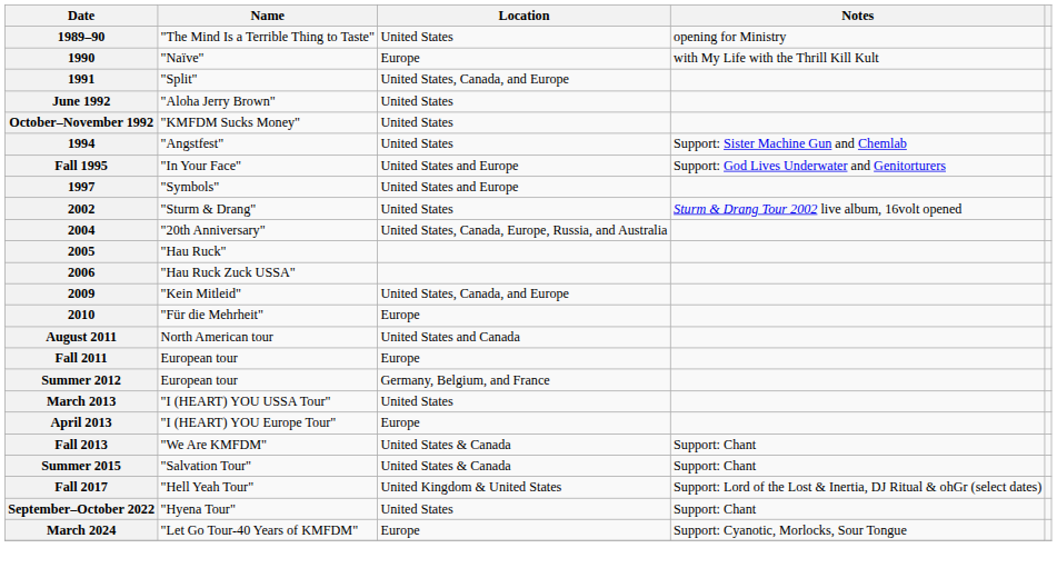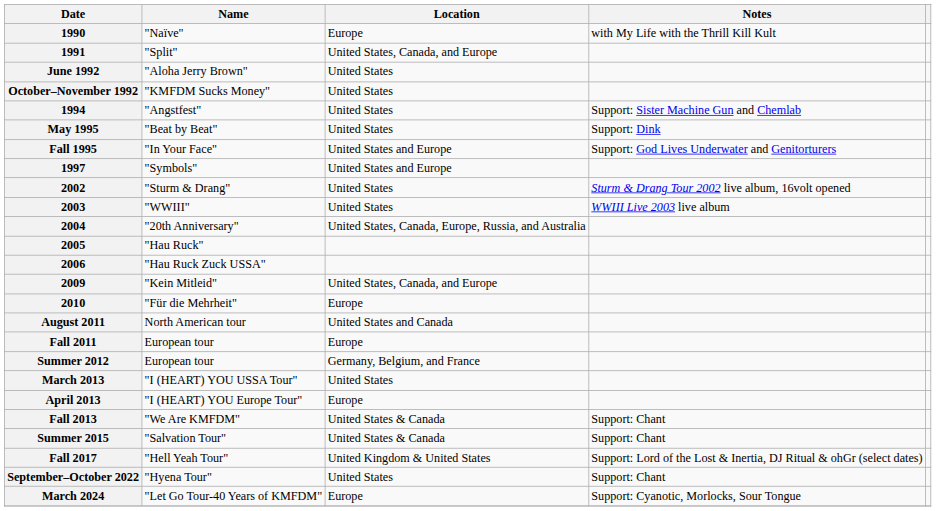 <table class="wikitable plainrowheaders">
 <tr>
 <th scope="col">Date</th>
 <th scope="col">Name</th>
 <th scope="col">Location</th>
 <th scope="col">Notes</th>
 <th scope="col"></th>
-</tr>
-<tr>
-<th scope="row">1989–90</th>
-<td>"The Mind Is a Terrible Thing to Taste"</td>
-<td>United States</td>
-<td>opening for Ministry</td>
-<td></td>
 </tr>
 <tr>
 <th scope="row">1990</th>
 <td>"Naïve"</td>
 <td>Europe</td>
 <td>with My Life with the Thrill Kill Kult</td>
 <td></td>
 </tr>
 <tr>
 <th scope="row">1991</th>
 <td>"Split"</td>
 <td>United States, Canada, and Europe</td>
 <td></td>
 <td></td>
 </tr>
 <tr>
 <th scope="row">June 1992</th>
 <td>"Aloha Jerry Brown"</td>
 <td>United States</td>
 <td></td>
 <td></td>
 </tr>
 <tr>
 <th scope="row">October–November 1992</th>
 <td>"KMFDM Sucks Money"</td>
 <td>United States</td>
 <td></td>
 <td></td>
 </tr>
 <tr>
 <th scope="row">1994</th>
 <td>"Angstfest"</td>
 <td>United States</td>
 <td>Support: <a href='#'>Sister Machine Gun</a> and <a href='#'>Chemlab</a></td>
 <td></td>
 </tr>
 <tr>
+<th scope="row">May 1995</th>
+<td>"Beat by Beat"</td>
+<td>United States</td>
+<td>Support: <a href='#'>Dink</a></td>
+<td></td>
+</tr>
+<tr>
 <th scope="row">Fall 1995</th>
 <td>"In Your Face"</td>
 <td>United States and Europe</td>
 <td>Support: <a href='#'>God Lives Underwater</a> and <a href='#'>Genitorturers</a></td>
 <td></td>
 </tr>
 <tr>
 <th scope="row">1997</th>
 <td>"Symbols"</td>
 <td>United States and Europe</td>
 <td></td>
 <td></td>
 </tr>
 <tr>
 <th scope="row">2002</th>
 <td>"Sturm & Drang"</td>
 <td>United States</td>
 <td><em><a href='#'>Sturm & Drang Tour 2002</a></em> live album, 16volt opened</td>
+<td></td>
+</tr>
+<tr>
+<th scope="row">2003</th>
+<td>"WWIII"</td>
+<td>United States</td>
+<td><em><a href='#'>WWIII Live 2003</a></em> live album</td>
 <td></td>
 </tr>
 <tr>
 <th scope="row">2004</th>
 <td>"20th Anniversary"</td>
 <td>United States, Canada, Europe, Russia, and Australia</td>
 <td></td>
 <td></td>
 </tr>
 <tr>
 <th scope="row">2005</th>
 <td>"Hau Ruck"</td>
 <td></td>
 <td></td>
 <td></td>
 </tr>
 <tr>
 <th scope="row">2006</th>
 <td>"Hau Ruck Zuck USSA"</td>
 <td></td>
 <td></td>
 <td></td>
 </tr>
 <tr>
 <th scope="row">2009</th>
 <td>"Kein Mitleid"</td>
 <td>United States, Canada, and Europe</td>
 <td></td>
 <td></td>
 </tr>
 <tr>
 <th scope="row">2010</th>
 <td>"Für die Mehrheit"</td>
 <td>Europe</td>
 <td></td>
 <td></td>
 </tr>
 <tr>
 <th scope="row">August 2011</th>
 <td>North American tour</td>
 <td>United States and Canada</td>
 <td></td>
 <td></td>
 </tr>
 <tr>
 <th scope="row">Fall 2011</th>
 <td>European tour</td>
 <td>Europe</td>
 <td></td>
 <td></td>
 </tr>
 <tr>
 <th scope="row">Summer 2012</th>
 <td>European tour</td>
 <td>Germany, Belgium, and France</td>
 <td></td>
 <td></td>
 </tr>
 <tr>
 <th scope="row">March 2013</th>
 <td>"I (HEART) YOU USSA Tour"</td>
 <td>United States</td>
 <td></td>
 <td></td>
 </tr>
 <tr>
 <th scope="row">April 2013</th>
 <td>"I (HEART) YOU Europe Tour"</td>
 <td>Europe</td>
 <td></td>
 <td></td>
 </tr>
 <tr>
 <th scope="row">Fall 2013</th>
 <td>"We Are KMFDM"</td>
 <td>United States & Canada</td>
 <td>Support: Chant</td>
 <td></td>
 </tr>
 <tr>
 <th scope="row">Summer 2015</th>
 <td>"Salvation Tour"</td>
 <td>United States & Canada</td>
 <td>Support: Chant</td>
 <td></td>
 </tr>
 <tr>
 <th scope="row">Fall 2017</th>
 <td>"Hell Yeah Tour"</td>
 <td>United Kingdom & United States</td>
 <td>Support: Lord of the Lost & Inertia, DJ Ritual & ohGr (select dates)</td>
 <td></td>
 </tr>
 <tr>
 <th scope="row">September–October 2022</th>
 <td>"Hyena Tour"</td>
 <td>United States</td>
 <td>Support: Chant</td>
 <td></td>
 </tr>
 <tr>
 <th scope="row">March 2024</th>
 <td>"Let Go Tour-40 Years of KMFDM"</td>
 <td>Europe</td>
 <td>Support: Cyanotic, Morlocks, Sour Tongue</td>
 <td></td>
 </tr>
 <tr>
 </tr>
 </table>
